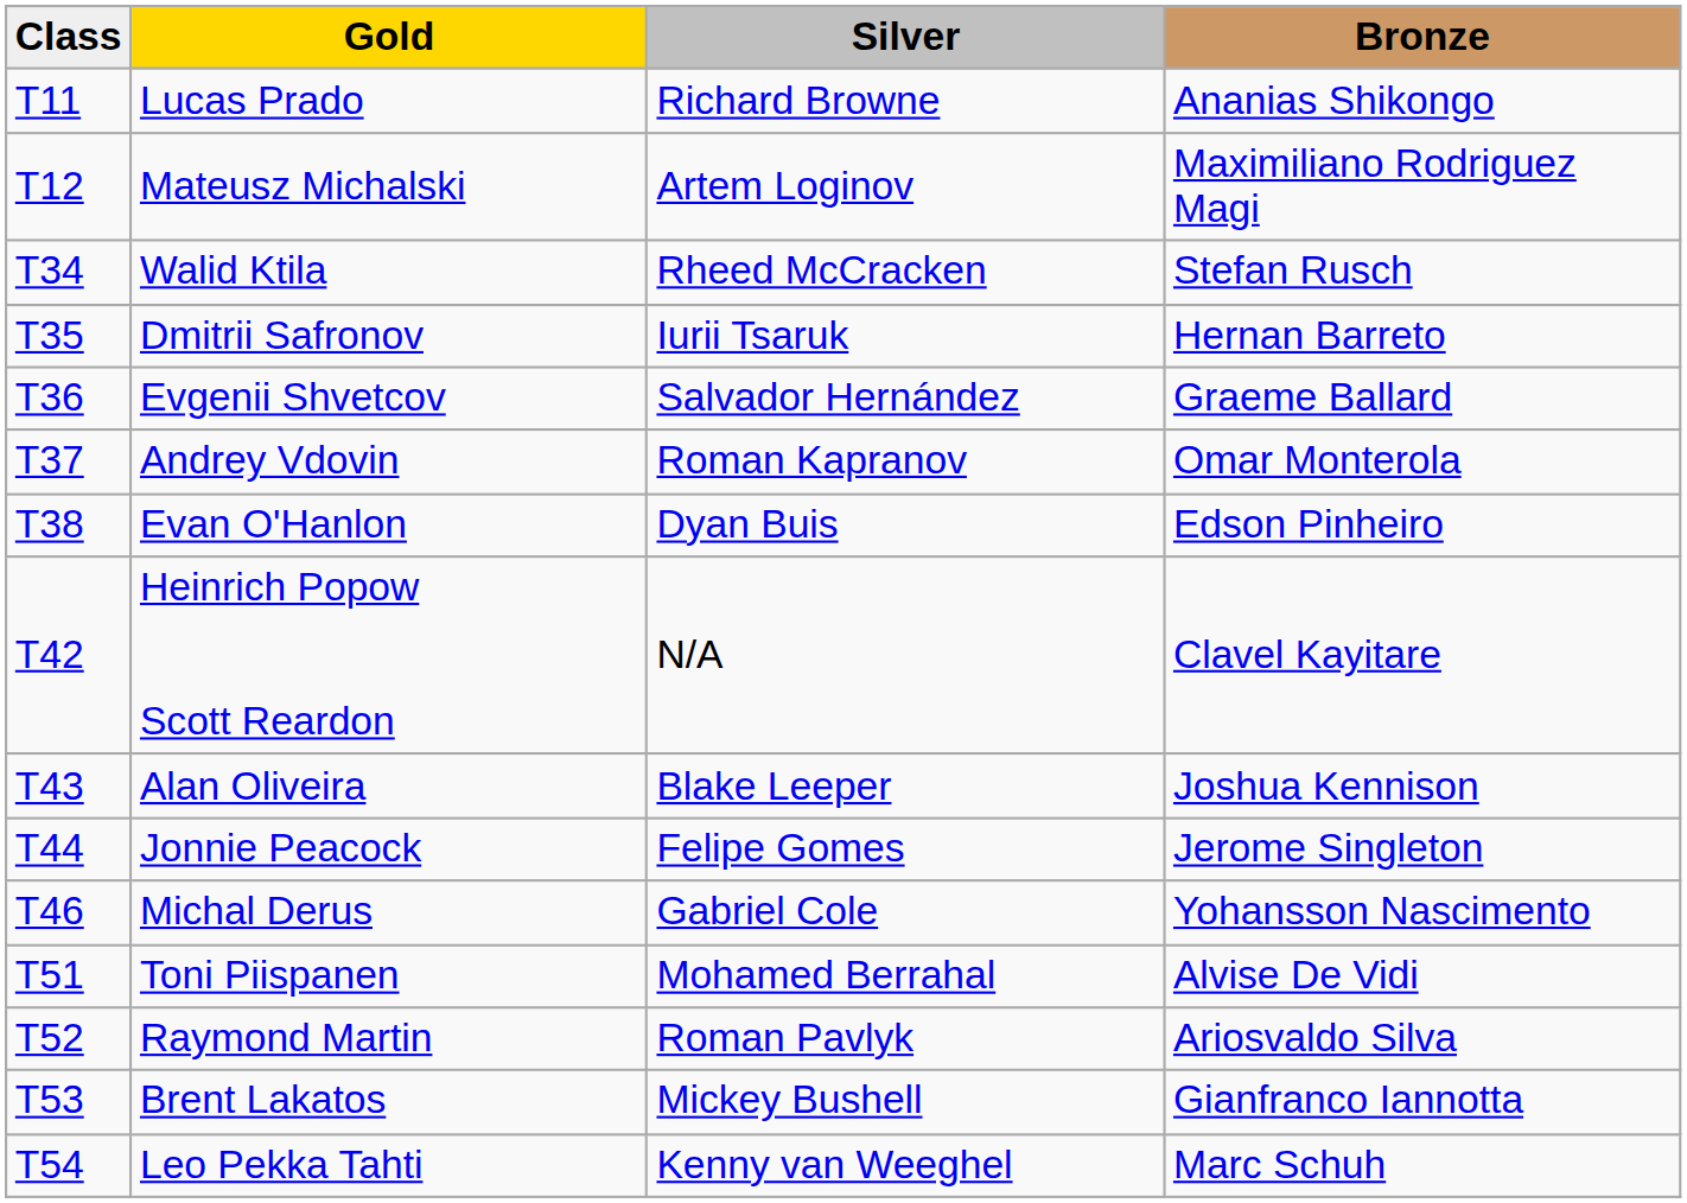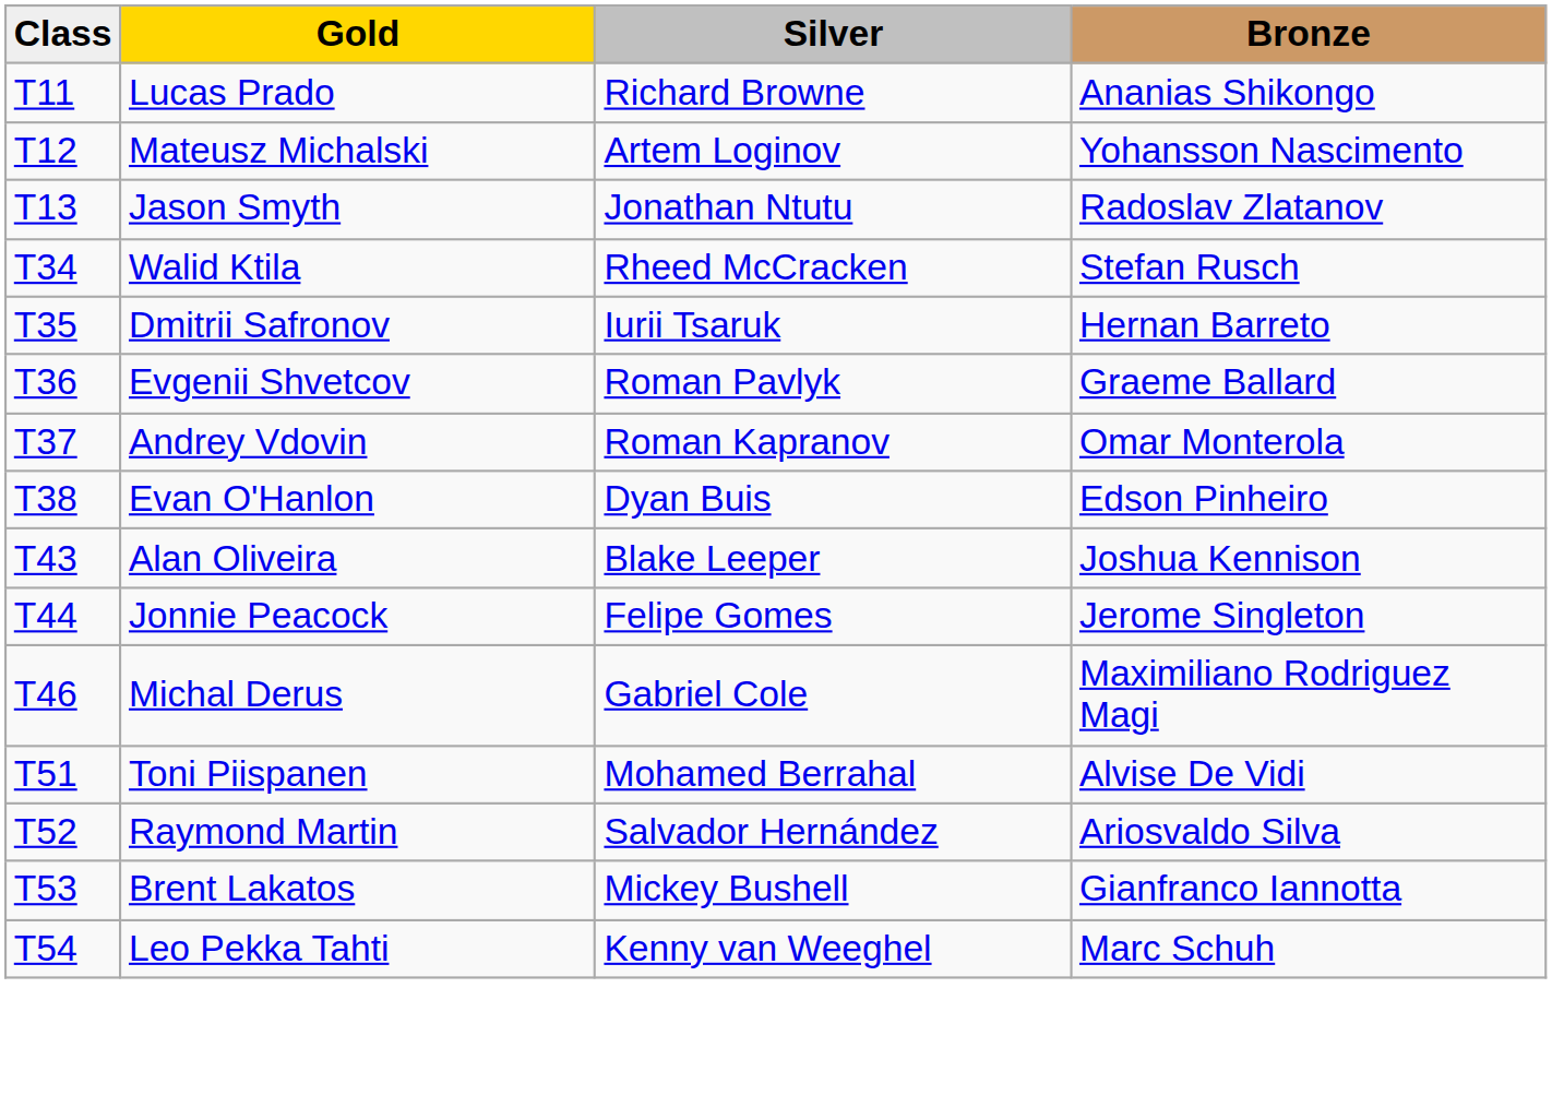 <table class="wikitable" style="text-align:left">
 <tr align="center">
 <td bgcolor=efefef><strong>Class</strong></td>
 <td width=200 bgcolor=gold><strong>Gold</strong></td>
 <td width=200 bgcolor=silver><strong>Silver</strong></td>
 <td width=200 bgcolor=CC9966><strong>Bronze</strong></td>
 </tr>
 <tr>
 <td><a href='#'>T11</a></td>
 <td><a href='#'>Lucas Prado</a><br></td>
 <td><a href='#'>Richard Browne</a><br></td>
 <td><a href='#'>Ananias Shikongo</a><br></td>
 </tr>
 <tr>
 <td><a href='#'>T12</a></td>
 <td><a href='#'>Mateusz Michalski</a><br></td>
 <td><a href='#'>Artem Loginov</a><br></td>
-<td><a href='#'>Maximiliano Rodriguez Magi</a><br></td>
+<td><a href='#'>Yohansson Nascimento</a><br></td>
+</tr>
+<tr>
+<td><a href='#'>T13</a></td>
+<td><a href='#'>Jason Smyth</a><br></td>
+<td><a href='#'>Jonathan Ntutu</a><br></td>
+<td><a href='#'>Radoslav Zlatanov</a><br></td>
 </tr>
 <tr>
 <td><a href='#'>T34</a></td>
 <td><a href='#'>Walid Ktila</a><br></td>
 <td><a href='#'>Rheed McCracken</a><br></td>
 <td><a href='#'>Stefan Rusch</a><br></td>
 </tr>
 <tr>
 <td><a href='#'>T35</a></td>
 <td><a href='#'>Dmitrii Safronov</a><br></td>
 <td><a href='#'>Iurii Tsaruk</a><br></td>
 <td><a href='#'>Hernan Barreto</a><br></td>
 </tr>
 <tr>
 <td><a href='#'>T36</a></td>
 <td><a href='#'>Evgenii Shvetcov</a><br></td>
-<td><a href='#'>Salvador Hernández</a><br></td>
+<td><a href='#'>Roman Pavlyk</a><br></td>
 <td><a href='#'>Graeme Ballard</a><br></td>
 </tr>
 <tr>
 <td><a href='#'>T37</a></td>
 <td><a href='#'>Andrey Vdovin</a><br></td>
 <td><a href='#'>Roman Kapranov</a><br></td>
 <td><a href='#'>Omar Monterola</a><br></td>
 </tr>
 <tr>
 <td><a href='#'>T38</a></td>
 <td><a href='#'>Evan O'Hanlon</a><br></td>
 <td><a href='#'>Dyan Buis</a><br></td>
 <td><a href='#'>Edson Pinheiro</a><br></td>
-</tr>
-<tr>
-<td><a href='#'>T42</a></td>
-<td><a href='#'>Heinrich Popow</a><br><br><br><a href='#'>Scott Reardon</a><br></td>
-<td>N/A</td>
-<td><a href='#'>Clavel Kayitare</a><br></td>
 </tr>
 <tr>
 <td><a href='#'>T43</a></td>
 <td><a href='#'>Alan Oliveira</a><br></td>
 <td><a href='#'>Blake Leeper</a><br></td>
 <td><a href='#'>Joshua Kennison</a><br></td>
 </tr>
 <tr>
 <td><a href='#'>T44</a></td>
 <td><a href='#'>Jonnie Peacock</a><br></td>
 <td><a href='#'>Felipe Gomes</a><br></td>
 <td><a href='#'>Jerome Singleton</a><br></td>
 </tr>
 <tr>
 <td><a href='#'>T46</a></td>
 <td><a href='#'>Michal Derus</a><br></td>
 <td><a href='#'>Gabriel Cole</a><br></td>
-<td><a href='#'>Yohansson Nascimento</a><br></td>
+<td><a href='#'>Maximiliano Rodriguez Magi</a><br></td>
 </tr>
 <tr>
 <td><a href='#'>T51</a></td>
 <td><a href='#'>Toni Piispanen</a><br></td>
 <td><a href='#'>Mohamed Berrahal</a><br></td>
 <td><a href='#'>Alvise De Vidi</a><br></td>
 </tr>
 <tr>
 <td><a href='#'>T52</a></td>
 <td><a href='#'>Raymond Martin</a><br></td>
-<td><a href='#'>Roman Pavlyk</a><br></td>
+<td><a href='#'>Salvador Hernández</a><br></td>
 <td><a href='#'>Ariosvaldo Silva</a><br></td>
 </tr>
 <tr>
 <td><a href='#'>T53</a></td>
 <td><a href='#'>Brent Lakatos</a><br></td>
 <td><a href='#'>Mickey Bushell</a><br></td>
 <td><a href='#'>Gianfranco Iannotta</a><br></td>
 </tr>
 <tr>
 <td><a href='#'>T54</a></td>
 <td><a href='#'>Leo Pekka Tahti</a><br></td>
 <td><a href='#'>Kenny van Weeghel</a><br></td>
 <td><a href='#'>Marc Schuh</a><br></td>
 </tr>
 </table>
